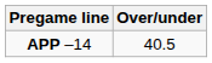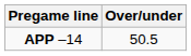 <table class="wikitable">
 <tr align="center">
 <th style=>Pregame line</th>
 <th style=>Over/under</th>
 </tr>
 <tr align="center">
 <td><strong>APP</strong> –14</td>
-<td>40.5</td>
+<td>50.5</td>
 </tr>
 </table>
